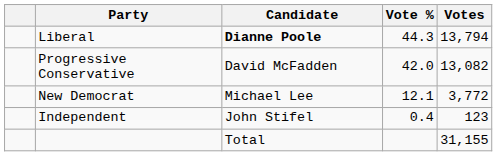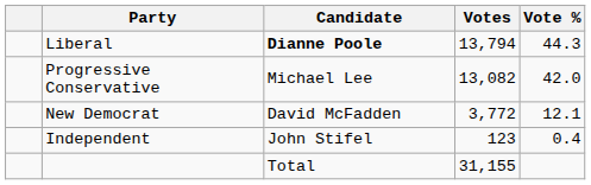 <table class="wikitable">
 <tr>
 <th></th>
 <th scope="col" width="175">Party</th>
 <th scope="col" width="150">Candidate</th>
+<th>Votes</th>
 <th>Vote %</th>
-<th>Votes</th>
 </tr>
 <tr>
 <td>   </td>
 <td>Liberal</td>
 <td><strong>Dianne Poole</strong></td>
+<td align=right>13,794</td>
 <td align=right>44.3</td>
-<td align=right>13,794</td>
 </tr>
 <tr |>
 <td>   </td>
 <td>Progressive Conservative</td>
-<td>David McFadden</td>
+<td>Michael Lee</td>
+<td align=right>13,082</td>
 <td align=right>42.0</td>
-<td align=right>13,082</td>
 </tr>
 <tr |>
 <td>   </td>
 <td>New Democrat</td>
-<td>Michael Lee</td>
+<td>David McFadden</td>
+<td align=right>3,772</td>
 <td align=right>12.1<br></td>
-<td align=right>3,772</td>
 </tr>
 <tr |>
 <td>   </td>
 <td>Independent</td>
 <td>John Stifel</td>
+<td align=right>123</td>
 <td align=right>0.4</td>
-<td align=right>123</td>
 </tr>
 <tr |>
 <td></td>
 <td></td>
 <td>Total</td>
+<td align=right>31,155</td>
 <td></td>
-<td align=right>31,155</td>
 </tr>
 </table>
